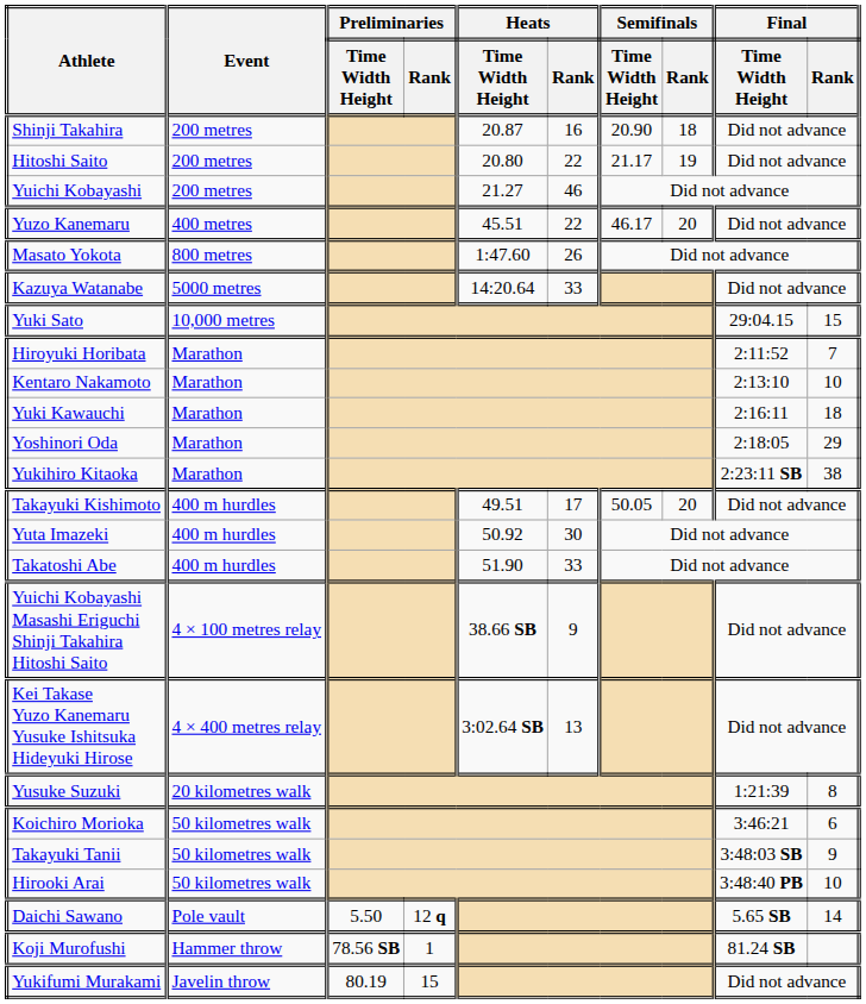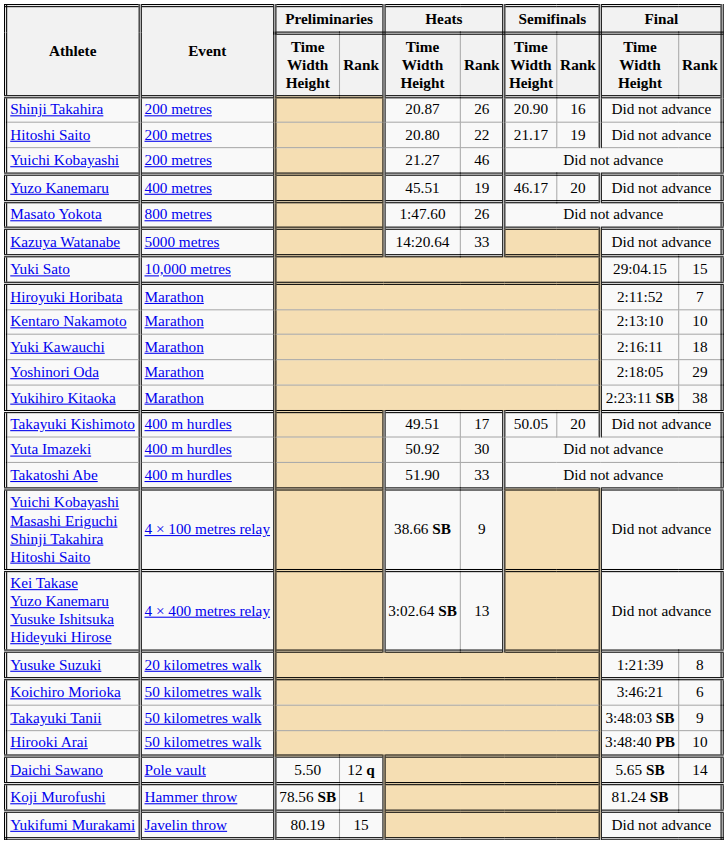 <table class=wikitable style="font-size:90%; border: double;">
 <tr>
 <th rowspan="2" style="border-right:double">Athlete</th>
 <th rowspan="2" style="border-right:double">Event</th>
 <th colspan="2" style="border-right:double; border-bottom:double;">Preliminaries</th>
 <th colspan="2" style="border-right:double; border-bottom:double;">Heats</th>
 <th colspan="2" style="border-right:double; border-bottom:double;">Semifinals</th>
 <th colspan="2" style="border-right:double; border-bottom:double;">Final</th>
 </tr>
 <tr>
 <th>Time<br>Width<br>Height</th>
 <th style="border-right:double">Rank</th>
 <th>Time<br>Width<br>Height</th>
 <th style="border-right:double">Rank</th>
 <th>Time<br>Width<br>Height</th>
 <th style="border-right:double">Rank</th>
 <th>Time<br>Width<br>Height</th>
 <th style="border-right:double">Rank</th>
 </tr>
 <tr style="border-top: double;">
 <td style="border-right:double"><a href='#'>Shinji Takahira</a></td>
 <td style="border-right:double"><a href='#'>200 metres</a></td>
 <td style="border-right:double" colspan= 2 bgcolor="wheat"></td>
 <td align=center>20.87</td>
+<td align=center style="border-right:double">26</td>
+<td align=center>20.90</td>
 <td align=center style="border-right:double">16</td>
-<td align=center>20.90</td>
-<td align=center style="border-right:double">18</td>
 <td colspan="2" align=center>Did not advance</td>
 </tr>
 <tr>
 <td style="border-right:double"><a href='#'>Hitoshi Saito</a></td>
 <td style="border-right:double"><a href='#'>200 metres</a></td>
 <td style="border-right:double" colspan= 2 bgcolor="wheat"></td>
 <td align=center>20.80</td>
 <td align=center style="border-right:double">22</td>
 <td align=center>21.17</td>
 <td align=center style="border-right:double">19</td>
 <td colspan="2" align=center>Did not advance</td>
 </tr>
 <tr>
 <td style="border-right:double"><a href='#'>Yuichi Kobayashi</a></td>
 <td style="border-right:double"><a href='#'>200 metres</a></td>
 <td style="border-right:double" colspan= 2 bgcolor="wheat"></td>
 <td align=center>21.27</td>
 <td align=center style="border-right:double">46</td>
 <td colspan="4" align=center>Did not advance</td>
 </tr>
 <tr style="border-top: double;">
 <td style="border-right:double"><a href='#'>Yuzo Kanemaru</a></td>
 <td style="border-right:double"><a href='#'>400 metres</a></td>
 <td style="border-right:double" colspan= 2 bgcolor="wheat"></td>
 <td align=center>45.51</td>
-<td align=center style="border-right:double">22</td>
+<td align=center style="border-right:double">19</td>
 <td align=center>46.17</td>
 <td align=center style="border-right:double">20</td>
 <td colspan="2" align=center>Did not advance</td>
 </tr>
 <tr style="border-top: double;">
 <td style="border-right:double"><a href='#'>Masato Yokota</a></td>
 <td style="border-right:double"><a href='#'>800 metres</a></td>
 <td style="border-right:double" colspan= 2 bgcolor="wheat"></td>
 <td align=center>1:47.60</td>
 <td align=center style="border-right:double">26</td>
 <td colspan="4" align=center>Did not advance</td>
 </tr>
 <tr style="border-top: double;">
 <td style="border-right:double"><a href='#'>Kazuya Watanabe</a></td>
 <td style="border-right:double"><a href='#'>5000 metres</a></td>
 <td style="border-right:double" colspan= 2 bgcolor="wheat"></td>
 <td align=center>14:20.64</td>
 <td align=center style="border-right:double">33</td>
 <td style="border-right:double" colspan= 2 bgcolor="wheat"></td>
 <td colspan="2" align=center>Did not advance</td>
 </tr>
 <tr style="border-top: double;">
 <td style="border-right:double"><a href='#'>Yuki Sato</a></td>
 <td style="border-right:double"><a href='#'>10,000 metres</a></td>
 <td style="border-right:double" colspan= 6 bgcolor="wheat"></td>
 <td align=center>29:04.15</td>
 <td align=center>15</td>
 </tr>
 <tr style="border-top: double;">
 <td style="border-right:double"><a href='#'>Hiroyuki Horibata</a></td>
 <td style="border-right:double"><a href='#'>Marathon</a></td>
 <td style="border-right:double" colspan= 6 bgcolor="wheat"></td>
 <td align=center>2:11:52</td>
 <td align=center>7</td>
 </tr>
 <tr>
 <td style="border-right:double"><a href='#'>Kentaro Nakamoto</a></td>
 <td style="border-right:double"><a href='#'>Marathon</a></td>
 <td style="border-right:double" colspan= 6 bgcolor="wheat"></td>
 <td align=center>2:13:10</td>
 <td align=center>10</td>
 </tr>
 <tr>
 <td style="border-right:double"><a href='#'>Yuki Kawauchi</a></td>
 <td style="border-right:double"><a href='#'>Marathon</a></td>
 <td style="border-right:double" colspan= 6 bgcolor="wheat"></td>
 <td align=center>2:16:11</td>
 <td align=center>18</td>
 </tr>
 <tr>
 <td style="border-right:double"><a href='#'>Yoshinori Oda</a></td>
 <td style="border-right:double"><a href='#'>Marathon</a></td>
 <td style="border-right:double" colspan= 6 bgcolor="wheat"></td>
 <td align=center>2:18:05</td>
 <td align=center>29</td>
 </tr>
 <tr>
 <td style="border-right:double"><a href='#'>Yukihiro Kitaoka</a></td>
 <td style="border-right:double"><a href='#'>Marathon</a></td>
 <td style="border-right:double" colspan= 6 bgcolor="wheat"></td>
 <td align=center>2:23:11 <strong>SB</strong></td>
 <td align=center>38</td>
 </tr>
 <tr style="border-top: double;">
 <td style="border-right:double"><a href='#'>Takayuki Kishimoto</a></td>
 <td style="border-right:double"><a href='#'>400 m hurdles</a></td>
 <td style="border-right:double" colspan= 2 bgcolor="wheat"></td>
 <td align=center>49.51</td>
 <td align=center style="border-right:double">17</td>
 <td align=center>50.05</td>
 <td align=center style="border-right:double">20</td>
 <td colspan="2" align=center>Did not advance</td>
 </tr>
 <tr>
 <td style="border-right:double"><a href='#'>Yuta Imazeki</a></td>
 <td style="border-right:double"><a href='#'>400 m hurdles</a></td>
 <td style="border-right:double" colspan= 2 bgcolor="wheat"></td>
 <td align=center>50.92</td>
 <td align=center style="border-right:double">30</td>
 <td colspan="4" align=center>Did not advance</td>
 </tr>
 <tr>
 <td style="border-right:double"><a href='#'>Takatoshi Abe</a></td>
 <td style="border-right:double"><a href='#'>400 m hurdles</a></td>
 <td style="border-right:double" colspan= 2 bgcolor="wheat"></td>
 <td align=center>51.90</td>
 <td align=center style="border-right:double">33</td>
 <td colspan="4" align=center>Did not advance</td>
 </tr>
 <tr style="border-top: double;">
 <td style="border-right:double"><a href='#'>Yuichi Kobayashi</a><br><a href='#'>Masashi Eriguchi</a><br><a href='#'>Shinji Takahira</a><br><a href='#'>Hitoshi Saito</a><br></td>
 <td style="border-right:double"><a href='#'>4 × 100 metres relay</a></td>
 <td style="border-right:double" colspan= 2 bgcolor="wheat"></td>
 <td align=center>38.66 <strong>SB</strong></td>
 <td align=center style="border-right:double">9</td>
 <td style="border-right:double" colspan= 2 bgcolor="wheat"></td>
 <td colspan="2" align=center>Did not advance</td>
 </tr>
 <tr style="border-top: double;">
 <td style="border-right:double"><a href='#'>Kei Takase</a><br><a href='#'>Yuzo Kanemaru</a><br><a href='#'>Yusuke Ishitsuka</a><br><a href='#'>Hideyuki Hirose</a><br></td>
 <td style="border-right:double"><a href='#'>4 × 400 metres relay</a></td>
 <td style="border-right:double" colspan= 2 bgcolor="wheat"></td>
 <td align=center>3:02.64 <strong>SB</strong></td>
 <td align=center style="border-right:double">13</td>
 <td style="border-right:double" colspan= 2 bgcolor="wheat"></td>
 <td colspan="2" align=center>Did not advance</td>
 </tr>
 <tr style="border-top: double;">
 <td style="border-right:double"><a href='#'>Yusuke Suzuki</a></td>
 <td style="border-right:double"><a href='#'>20 kilometres walk</a></td>
 <td style="border-right:double" colspan= 6 bgcolor="wheat"></td>
 <td align=center>1:21:39</td>
 <td align=center>8</td>
 </tr>
 <tr style="border-top: double;">
 <td style="border-right:double"><a href='#'>Koichiro Morioka</a></td>
 <td style="border-right:double"><a href='#'>50 kilometres walk</a></td>
 <td style="border-right:double" colspan= 6 bgcolor="wheat"></td>
 <td align=center>3:46:21</td>
 <td align=center>6</td>
 </tr>
 <tr>
 <td style="border-right:double"><a href='#'>Takayuki Tanii</a></td>
 <td style="border-right:double"><a href='#'>50 kilometres walk</a></td>
 <td style="border-right:double" colspan= 6 bgcolor="wheat"></td>
 <td align=center>3:48:03 <strong>SB</strong></td>
 <td align=center>9</td>
 </tr>
 <tr>
 <td style="border-right:double"><a href='#'>Hirooki Arai</a></td>
 <td style="border-right:double"><a href='#'>50 kilometres walk</a></td>
 <td style="border-right:double" colspan= 6 bgcolor="wheat"></td>
 <td align=center>3:48:40 <strong>PB</strong></td>
 <td align=center>10</td>
 </tr>
 <tr style="border-top: double;">
 <td style="border-right:double"><a href='#'>Daichi Sawano</a></td>
 <td style="border-right:double"><a href='#'>Pole vault</a></td>
 <td align=center>5.50</td>
 <td align=center style="border-right:double">12 <strong>q</strong></td>
 <td style="border-right:double" colspan= 4 bgcolor="wheat"></td>
 <td align=center>5.65 <strong>SB</strong></td>
 <td align=center>14</td>
 </tr>
 <tr style="border-top: double;">
 <td style="border-right:double"><a href='#'>Koji Murofushi</a></td>
 <td style="border-right:double"><a href='#'>Hammer throw</a></td>
 <td align=center>78.56 <strong>SB</strong></td>
 <td align=center style="border-right:double">1</td>
 <td style="border-right:double" colspan= 4 bgcolor="wheat"></td>
 <td align=center>81.24 <strong>SB</strong></td>
 <td align=center></td>
 </tr>
 <tr style="border-top: double;">
 <td style="border-right:double"><a href='#'>Yukifumi Murakami</a></td>
 <td style="border-right:double"><a href='#'>Javelin throw</a></td>
 <td align=center>80.19</td>
 <td align=center style="border-right:double">15</td>
 <td style="border-right:double" colspan= 4 bgcolor="wheat"></td>
 <td colspan="2" align=center>Did not advance</td>
 </tr>
 </table>
